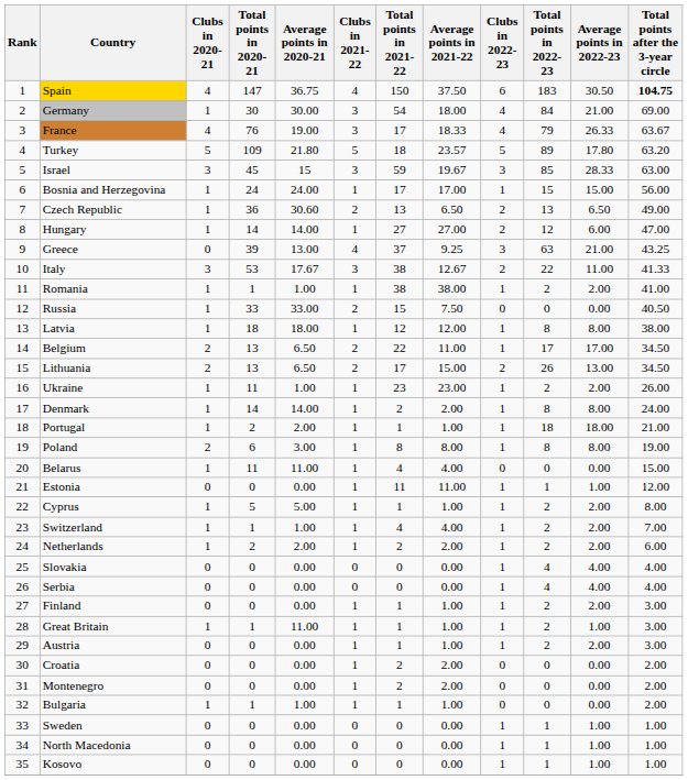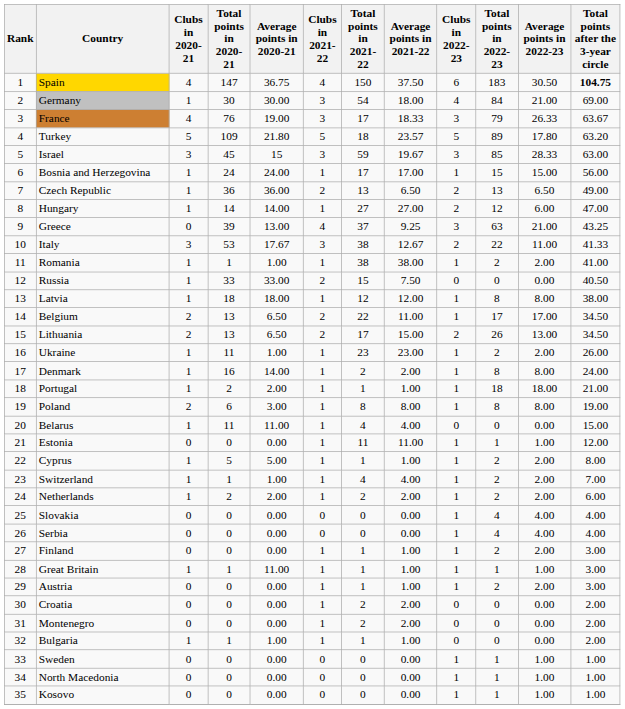 <table class="wikitable" style="text-align:center">
 <tr>
 <th>Rank</th>
 <th width=180>Country</th>
 <th>Clubs in 2020-21</th>
 <th>Total points in 2020-21</th>
 <th>Average points in 2020-21</th>
 <th>Clubs in 2021-22</th>
 <th>Total points in 2021-22</th>
 <th>Average points in 2021-22</th>
 <th>Clubs in 2022-23</th>
 <th>Total points in 2022-23</th>
 <th>Average points in 2022-23</th>
 <th>Total points after the 3-year circle</th>
 </tr>
 <tr>
 <td>1</td>
 <td align=left bgcolor="gold"> Spain</td>
 <td>4</td>
 <td>147</td>
 <td>36.75</td>
 <td>4</td>
 <td>150</td>
 <td>37.50</td>
 <td>6</td>
 <td>183</td>
 <td>30.50</td>
 <td><strong>104.75</strong></td>
 </tr>
 <tr>
 <td>2</td>
 <td align=left bgcolor="Silver"> Germany</td>
 <td>1</td>
 <td>30</td>
 <td>30.00</td>
 <td>3</td>
 <td>54</td>
 <td>18.00</td>
 <td>4</td>
 <td>84</td>
 <td>21.00</td>
 <td>69.00</td>
 </tr>
 <tr>
 <td>3</td>
 <td align=left bgcolor="#cd7f32"> France</td>
 <td>4</td>
 <td>76</td>
 <td>19.00</td>
 <td>3</td>
 <td>17</td>
 <td>18.33</td>
-<td>4</td>
+<td>3</td>
 <td>79</td>
 <td>26.33</td>
 <td>63.67</td>
 </tr>
 <tr>
 <td>4</td>
 <td align=left> Turkey</td>
 <td>5</td>
 <td>109</td>
 <td>21.80</td>
 <td>5</td>
 <td>18</td>
 <td>23.57</td>
 <td>5</td>
 <td>89</td>
 <td>17.80</td>
 <td>63.20</td>
 </tr>
 <tr>
 <td>5</td>
 <td align=left> Israel</td>
 <td>3</td>
 <td>45</td>
 <td>15</td>
 <td>3</td>
 <td>59</td>
 <td>19.67</td>
 <td>3</td>
 <td>85</td>
 <td>28.33</td>
 <td>63.00</td>
 </tr>
 <tr>
 <td>6</td>
 <td align=left> Bosnia and Herzegovina</td>
 <td>1</td>
 <td>24</td>
 <td>24.00</td>
 <td>1</td>
 <td>17</td>
 <td>17.00</td>
 <td>1</td>
 <td>15</td>
 <td>15.00</td>
 <td>56.00</td>
 </tr>
 <tr>
 <td>7</td>
 <td align=left> Czech Republic</td>
 <td>1</td>
 <td>36</td>
-<td>30.60</td>
+<td>36.00</td>
 <td>2</td>
 <td>13</td>
 <td>6.50</td>
 <td>2</td>
 <td>13</td>
 <td>6.50</td>
 <td>49.00</td>
 </tr>
 <tr>
 <td>8</td>
 <td align=left> Hungary</td>
 <td>1</td>
 <td>14</td>
 <td>14.00</td>
 <td>1</td>
 <td>27</td>
 <td>27.00</td>
 <td>2</td>
 <td>12</td>
 <td>6.00</td>
 <td>47.00</td>
 </tr>
 <tr>
 <td>9</td>
 <td align=left> Greece</td>
 <td>0</td>
 <td>39</td>
 <td>13.00</td>
 <td>4</td>
 <td>37</td>
 <td>9.25</td>
 <td>3</td>
 <td>63</td>
 <td>21.00</td>
 <td>43.25</td>
 </tr>
 <tr>
 <td>10</td>
 <td align=left> Italy</td>
 <td>3</td>
 <td>53</td>
 <td>17.67</td>
 <td>3</td>
 <td>38</td>
 <td>12.67</td>
 <td>2</td>
 <td>22</td>
 <td>11.00</td>
 <td>41.33</td>
 </tr>
 <tr>
 <td>11</td>
 <td align=left> Romania</td>
 <td>1</td>
 <td>1</td>
 <td>1.00</td>
 <td>1</td>
 <td>38</td>
 <td>38.00</td>
 <td>1</td>
 <td>2</td>
 <td>2.00</td>
 <td>41.00</td>
 </tr>
 <tr>
 <td>12</td>
 <td align=left> Russia</td>
 <td>1</td>
 <td>33</td>
 <td>33.00</td>
 <td>2</td>
 <td>15</td>
 <td>7.50</td>
 <td>0</td>
 <td>0</td>
 <td>0.00</td>
 <td>40.50</td>
 </tr>
 <tr>
 <td>13</td>
 <td align=left> Latvia</td>
 <td>1</td>
 <td>18</td>
 <td>18.00</td>
 <td>1</td>
 <td>12</td>
 <td>12.00</td>
 <td>1</td>
 <td>8</td>
 <td>8.00</td>
 <td>38.00</td>
 </tr>
 <tr>
 <td>14</td>
 <td align=left> Belgium</td>
 <td>2</td>
 <td>13</td>
 <td>6.50</td>
 <td>2</td>
 <td>22</td>
 <td>11.00</td>
 <td>1</td>
 <td>17</td>
 <td>17.00</td>
 <td>34.50</td>
 </tr>
 <tr>
 <td>15</td>
 <td align=left> Lithuania</td>
 <td>2</td>
 <td>13</td>
 <td>6.50</td>
 <td>2</td>
 <td>17</td>
 <td>15.00</td>
 <td>2</td>
 <td>26</td>
 <td>13.00</td>
 <td>34.50</td>
 </tr>
 <tr>
 <td>16</td>
 <td align=left> Ukraine</td>
 <td>1</td>
 <td>11</td>
 <td>1.00</td>
 <td>1</td>
 <td>23</td>
 <td>23.00</td>
 <td>1</td>
 <td>2</td>
 <td>2.00</td>
 <td>26.00</td>
 </tr>
 <tr>
 <td>17</td>
 <td align=left> Denmark</td>
 <td>1</td>
-<td>14</td>
+<td>16</td>
 <td>14.00</td>
 <td>1</td>
 <td>2</td>
 <td>2.00</td>
 <td>1</td>
 <td>8</td>
 <td>8.00</td>
 <td>24.00</td>
 </tr>
 <tr>
 <td>18</td>
 <td align=left> Portugal</td>
 <td>1</td>
 <td>2</td>
 <td>2.00</td>
 <td>1</td>
 <td>1</td>
 <td>1.00</td>
 <td>1</td>
 <td>18</td>
 <td>18.00</td>
 <td>21.00</td>
 </tr>
 <tr>
 <td>19</td>
 <td align=left> Poland</td>
 <td>2</td>
 <td>6</td>
 <td>3.00</td>
 <td>1</td>
 <td>8</td>
 <td>8.00</td>
 <td>1</td>
 <td>8</td>
 <td>8.00</td>
 <td>19.00</td>
 </tr>
 <tr>
 <td>20</td>
 <td align=left> Belarus</td>
 <td>1</td>
 <td>11</td>
 <td>11.00</td>
 <td>1</td>
 <td>4</td>
 <td>4.00</td>
 <td>0</td>
 <td>0</td>
 <td>0.00</td>
 <td>15.00</td>
 </tr>
 <tr>
 <td>21</td>
 <td align=left> Estonia</td>
 <td>0</td>
 <td>0</td>
 <td>0.00</td>
 <td>1</td>
 <td>11</td>
 <td>11.00</td>
 <td>1</td>
 <td>1</td>
 <td>1.00</td>
 <td>12.00</td>
 </tr>
 <tr>
 <td>22</td>
 <td align=left> Cyprus</td>
 <td>1</td>
 <td>5</td>
 <td>5.00</td>
 <td>1</td>
 <td>1</td>
 <td>1.00</td>
 <td>1</td>
 <td>2</td>
 <td>2.00</td>
 <td>8.00</td>
 </tr>
 <tr>
 <td>23</td>
 <td align=left> Switzerland</td>
 <td>1</td>
 <td>1</td>
 <td>1.00</td>
 <td>1</td>
 <td>4</td>
 <td>4.00</td>
 <td>1</td>
 <td>2</td>
 <td>2.00</td>
 <td>7.00</td>
 </tr>
 <tr>
 <td>24</td>
 <td align=left> Netherlands</td>
 <td>1</td>
 <td>2</td>
 <td>2.00</td>
 <td>1</td>
 <td>2</td>
 <td>2.00</td>
 <td>1</td>
 <td>2</td>
 <td>2.00</td>
 <td>6.00</td>
 </tr>
 <tr>
 <td>25</td>
 <td align=left> Slovakia</td>
 <td>0</td>
 <td>0</td>
 <td>0.00</td>
 <td>0</td>
 <td>0</td>
 <td>0.00</td>
 <td>1</td>
 <td>4</td>
 <td>4.00</td>
 <td>4.00</td>
 </tr>
 <tr>
 <td>26</td>
 <td align=left> Serbia</td>
 <td>0</td>
 <td>0</td>
 <td>0.00</td>
 <td>0</td>
 <td>0</td>
 <td>0.00</td>
 <td>1</td>
 <td>4</td>
 <td>4.00</td>
 <td>4.00</td>
 </tr>
 <tr>
 <td>27</td>
 <td align=left> Finland</td>
 <td>0</td>
 <td>0</td>
 <td>0.00</td>
 <td>1</td>
 <td>1</td>
 <td>1.00</td>
 <td>1</td>
 <td>2</td>
 <td>2.00</td>
 <td>3.00</td>
 </tr>
 <tr>
 <td>28</td>
 <td align=left> Great Britain</td>
 <td>1</td>
 <td>1</td>
 <td>11.00</td>
 <td>1</td>
 <td>1</td>
 <td>1.00</td>
 <td>1</td>
-<td>2</td>
+<td>1</td>
 <td>1.00</td>
 <td>3.00</td>
 </tr>
 <tr>
 <td>29</td>
 <td align=left> Austria</td>
 <td>0</td>
 <td>0</td>
 <td>0.00</td>
 <td>1</td>
 <td>1</td>
 <td>1.00</td>
 <td>1</td>
 <td>2</td>
 <td>2.00</td>
 <td>3.00</td>
 </tr>
 <tr>
 <td>30</td>
 <td align=left> Croatia</td>
 <td>0</td>
 <td>0</td>
 <td>0.00</td>
 <td>1</td>
 <td>2</td>
 <td>2.00</td>
 <td>0</td>
 <td>0</td>
 <td>0.00</td>
 <td>2.00</td>
 </tr>
 <tr>
 <td>31</td>
 <td align=left> Montenegro</td>
 <td>0</td>
 <td>0</td>
 <td>0.00</td>
 <td>1</td>
 <td>2</td>
 <td>2.00</td>
 <td>0</td>
 <td>0</td>
 <td>0.00</td>
 <td>2.00</td>
 </tr>
 <tr>
 <td>32</td>
 <td align=left> Bulgaria</td>
 <td>1</td>
 <td>1</td>
 <td>1.00</td>
 <td>1</td>
 <td>1</td>
 <td>1.00</td>
 <td>0</td>
 <td>0</td>
 <td>0.00</td>
 <td>2.00</td>
 </tr>
 <tr>
 <td>33</td>
 <td align=left> Sweden</td>
 <td>0</td>
 <td>0</td>
 <td>0.00</td>
 <td>0</td>
 <td>0</td>
 <td>0.00</td>
 <td>1</td>
 <td>1</td>
 <td>1.00</td>
 <td>1.00</td>
 </tr>
 <tr>
 <td>34</td>
 <td align=left> North Macedonia</td>
 <td>0</td>
 <td>0</td>
 <td>0.00</td>
 <td>0</td>
 <td>0</td>
 <td>0.00</td>
 <td>1</td>
 <td>1</td>
 <td>1.00</td>
 <td>1.00</td>
 </tr>
 <tr>
 <td>35</td>
 <td align=left> Kosovo</td>
 <td>0</td>
 <td>0</td>
 <td>0.00</td>
 <td>0</td>
 <td>0</td>
 <td>0.00</td>
 <td>1</td>
 <td>1</td>
 <td>1.00</td>
 <td>1.00</td>
 </tr>
 <tr>
 </tr>
 </table>
